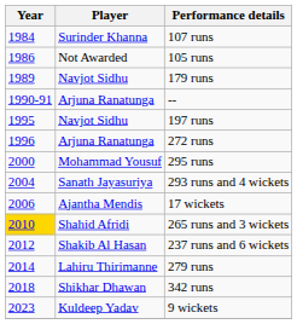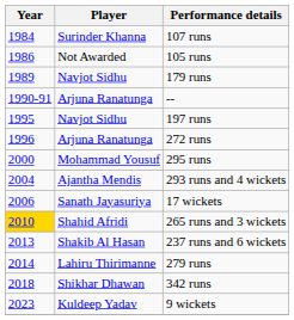 <table class="wikitable" style="text-align:left;">
 <tr>
 <th>Year</th>
 <th>Player</th>
 <th>Performance details</th>
 </tr>
 <tr>
 <td><a href='#'>1984</a></td>
 <td> <a href='#'>Surinder Khanna</a></td>
 <td>107 runs</td>
 </tr>
 <tr>
 <td><a href='#'>1986</a></td>
 <td>Not Awarded</td>
 <td>105 runs</td>
 </tr>
 <tr>
 <td><a href='#'>1989</a></td>
 <td> <a href='#'>Navjot Sidhu</a></td>
 <td>179 runs</td>
 </tr>
 <tr>
 <td><a href='#'>1990-91</a></td>
 <td> <a href='#'>Arjuna Ranatunga</a></td>
 <td>--</td>
 </tr>
 <tr>
 <td><a href='#'>1995</a></td>
 <td> <a href='#'>Navjot Sidhu</a></td>
 <td>197 runs</td>
 </tr>
 <tr>
 <td><a href='#'>1996</a></td>
 <td> <a href='#'>Arjuna Ranatunga</a></td>
 <td>272 runs</td>
 </tr>
 <tr>
 <td><a href='#'>2000</a></td>
 <td> <a href='#'>Mohammad Yousuf</a></td>
 <td>295 runs</td>
 </tr>
 <tr>
 <td><a href='#'>2004</a></td>
-<td> <a href='#'>Sanath Jayasuriya</a></td>
+<td> <a href='#'>Ajantha Mendis</a></td>
 <td>293 runs and 4 wickets</td>
 </tr>
 <tr>
 <td><a href='#'>2006</a></td>
-<td> <a href='#'>Ajantha Mendis</a></td>
+<td> <a href='#'>Sanath Jayasuriya</a></td>
 <td>17 wickets</td>
 </tr>
 <tr>
 <td style="background: gold;"><a href='#'>2010</a></td>
 <td> <a href='#'>Shahid Afridi</a></td>
 <td>265 runs and 3 wickets</td>
 </tr>
 <tr>
-<td><a href='#'>2012</a></td>
+<td><a href='#'>2013</a></td>
 <td> <a href='#'>Shakib Al Hasan</a></td>
 <td>237 runs and 6 wickets</td>
 </tr>
 <tr>
 <td><a href='#'>2014</a></td>
 <td> <a href='#'>Lahiru Thirimanne</a></td>
 <td>279 runs</td>
 </tr>
 <tr>
 <td><a href='#'>2018</a></td>
 <td> <a href='#'>Shikhar Dhawan </a></td>
 <td>342 runs</td>
 </tr>
 <tr>
 <td><a href='#'>2023</a></td>
 <td> <a href='#'>Kuldeep Yadav</a></td>
 <td>9 wickets</td>
 </tr>
 <tr>
 </tr>
 </table>
